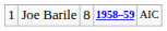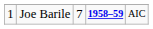 <table class="wikitable">
 <tr>
 </tr>
 <tr>
 <td>1</td>
 <td>Joe Barile</td>
-<td>8</td>
+<td>7</td>
 <td style="font-size:80%;"><strong><a href='#'>1958–59</a></strong></td>
 <td style="font-size:80%;">AIC</td>
 </tr>
 </table>
